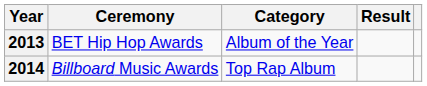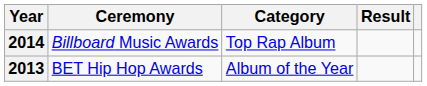 <table class="wikitable sortable plainrowheaders" style="border:none; margin:0;">
 <tr>
 <th scope="col">Year</th>
 <th scope="col">Ceremony</th>
 <th scope="col">Category</th>
 <th scope="col">Result</th>
 <th scope="col" class="unsortable"></th>
 </tr>
 <tr>
+<th scope="row">2014</th>
+<td><a href='#'><em>Billboard</em> Music Awards</a></td>
+<td><a href='#'>Top Rap Album</a></td>
+<td></td>
+<td></td>
+</tr>
+<tr>
 <th scope="row">2013</th>
 <td><a href='#'>BET Hip Hop Awards</a></td>
 <td><a href='#'>Album of the Year</a></td>
 <td></td>
 <td></td>
 </tr>
-<tr>
-<th scope="row">2014</th>
-<td><a href='#'><em>Billboard</em> Music Awards</a></td>
-<td><a href='#'>Top Rap Album</a></td>
-<td></td>
-<td></td>
-</tr>
 </table>
